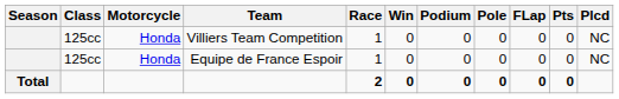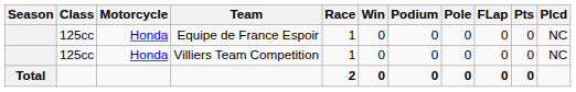 <table class="wikitable" style=text-align:right>
 <tr>
 <th>Season</th>
 <th>Class</th>
 <th>Motorcycle</th>
 <th>Team</th>
 <th>Race</th>
 <th>Win</th>
 <th>Podium</th>
 <th>Pole</th>
 <th>FLap</th>
 <th>Pts</th>
 <th>Plcd</th>
 </tr>
 <tr>
 <th></th>
 <td>125cc</td>
 <td><a href='#'>Honda</a></td>
-<td>Villiers Team Competition</td>
+<td>Equipe de France Espoir</td>
 <td>1</td>
 <td>0</td>
 <td>0</td>
 <td>0</td>
 <td>0</td>
 <td>0</td>
 <td>NC</td>
 </tr>
 <tr>
 <th></th>
 <td>125cc</td>
 <td><a href='#'>Honda</a></td>
-<td>Equipe de France Espoir</td>
+<td>Villiers Team Competition</td>
 <td>1</td>
 <td>0</td>
 <td>0</td>
 <td>0</td>
 <td>0</td>
 <td>0</td>
 <td>NC</td>
 </tr>
 <tr>
 <th>Total</th>
 <td></td>
 <td></td>
 <td></td>
 <td><strong>2</strong></td>
 <td><strong>0</strong></td>
 <td><strong>0</strong></td>
 <td><strong>0</strong></td>
 <td><strong>0</strong></td>
 <td><strong>0</strong></td>
 <td></td>
 </tr>
 </table>
